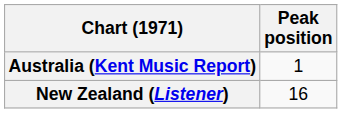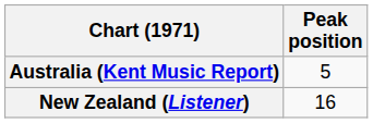 <table class="wikitable plainrowheaders" style="text-align:center">
 <tr>
 <th>Chart (1971)</th>
 <th>Peak<br>position</th>
 </tr>
 <tr>
 <th scope="row">Australia (<a href='#'>Kent Music Report</a>)</th>
-<td>1</td>
+<td>5</td>
 </tr>
 <tr>
 <th scope="row">New Zealand (<em><a href='#'>Listener</a></em>)</th>
 <td>16</td>
 </tr>
 </table>
